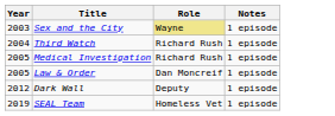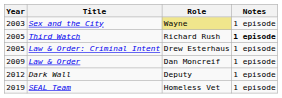 <table class="wikitable sortable">
 <tr>
 <th>Year</th>
 <th>Title</th>
 <th>Role</th>
 <th>Notes</th>
 </tr>
 <tr>
 <td>2003</td>
 <td><em><a href='#'>Sex and the City</a></em></td>
 <td style="background: khaki;">Wayne</td>
 <td>1 episode</td>
 </tr>
 <tr>
-<td>2004</td>
+<td>2005</td>
 <td><em><a href='#'>Third Watch</a></em></td>
 <td>Richard Rush</td>
+<td><strong>1 episode</strong></td>
+</tr>
+<tr>
+<td>2005</td>
+<td><em><a href='#'>Law & Order: Criminal Intent</a></em></td>
+<td>Drew Esterhaus</td>
 <td>1 episode</td>
 </tr>
 <tr>
-<td>2005</td>
-<td><em><a href='#'>Medical Investigation</a></em></td>
-<td>Richard Rush</td>
-<td>1 episode</td>
-</tr>
-<tr>
-<td>2005</td>
+<td>2009</td>
 <td><em><a href='#'>Law & Order</a></em></td>
 <td>Dan Moncreif</td>
 <td>1 episode</td>
 </tr>
 <tr>
 <td>2012</td>
 <td><em>Dark Wall</em></td>
 <td>Deputy</td>
 <td>1 episode</td>
 </tr>
 <tr>
 <td>2019</td>
 <td><a href='#'><em>SEAL Team</em></a></td>
 <td>Homeless Vet</td>
 <td>1 episode</td>
 </tr>
 </table>
